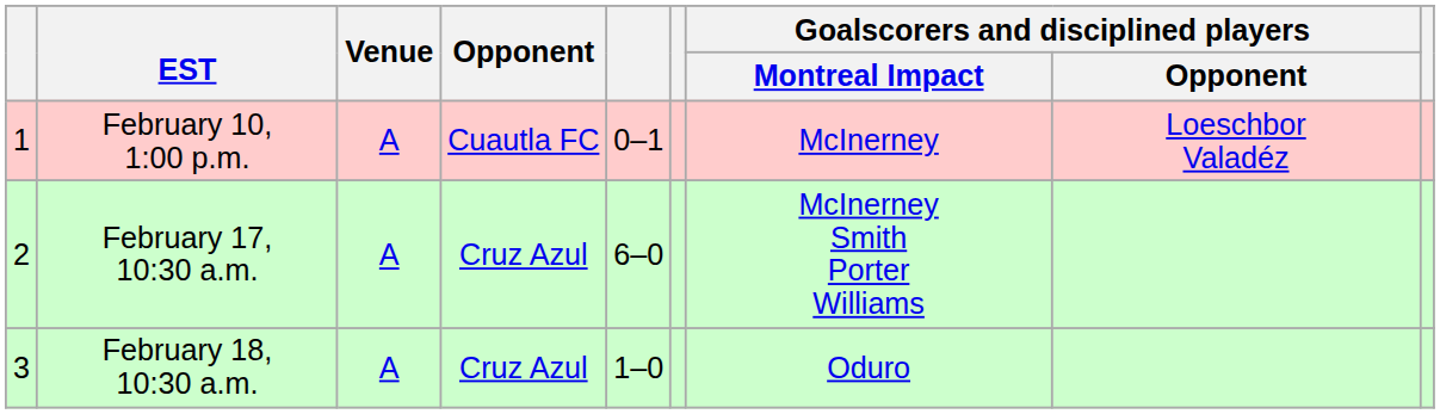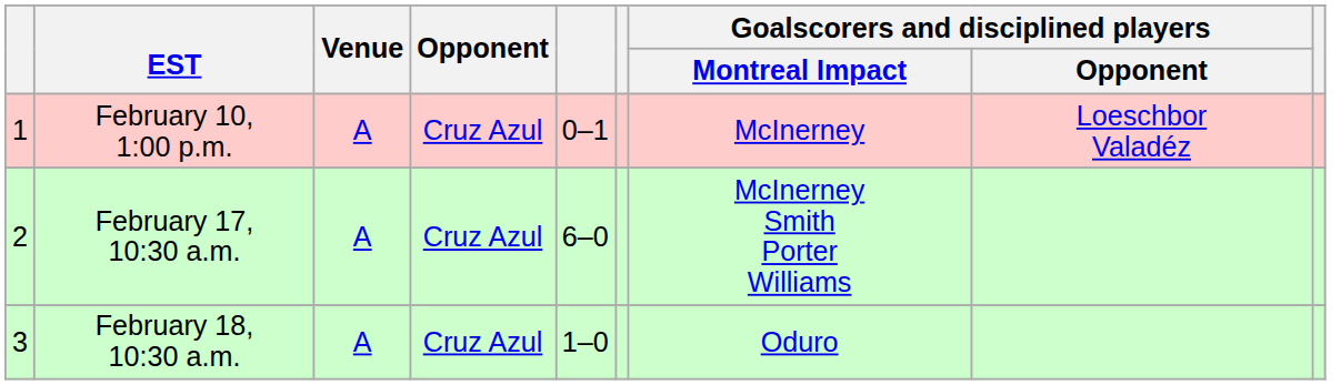 <table class="wikitable" Style="text-align: center;font-size:85%">
 <tr>
 <th rowspan="2"></th>
 <th rowspan="2" style="width:130px"><br><a href='#'>EST</a></th>
 <th rowspan="2">Venue</th>
 <th rowspan="2">Opponent</th>
 <th rowspan="2"><br></th>
 <th rowspan="2"></th>
 <th colspan="2">Goalscorers and disciplined players</th>
 <th rowspan="2"></th>
 </tr>
 <tr>
 <th style="width:160px"><a href='#'>Montreal Impact</a></th>
 <th style="width:160px">Opponent</th>
 </tr>
 <tr style="background:#fcc">
 <td>1</td>
 <td>February 10, 1:00 p.m.</td>
 <td><a href='#'>A</a></td>
-<td><a href='#'>Cuautla FC</a> </td>
+<td><a href='#'>Cruz Azul</a> </td>
 <td>0–1</td>
 <td></td>
 <td><a href='#'>McInerney</a> </td>
 <td><a href='#'>Loeschbor</a> <br><a href='#'>Valadéz</a> </td>
 <td></td>
 </tr>
 <tr style="background:#cfc">
 <td>2</td>
 <td>February 17, 10:30 a.m.</td>
 <td><a href='#'>A</a></td>
 <td><a href='#'>Cruz Azul</a> </td>
 <td>6–0</td>
 <td></td>
 <td><a href='#'>McInerney</a> <br><a href='#'>Smith</a> <br><a href='#'>Porter</a> <br><a href='#'>Williams</a> </td>
 <td></td>
 <td></td>
 </tr>
 <tr style="background:#cfc">
 <td>3</td>
 <td>February 18, 10:30 a.m.</td>
 <td><a href='#'>A</a></td>
 <td><a href='#'>Cruz Azul</a> </td>
 <td>1–0</td>
 <td></td>
 <td><a href='#'>Oduro</a> </td>
 <td></td>
 <td></td>
 </tr>
 </table>
